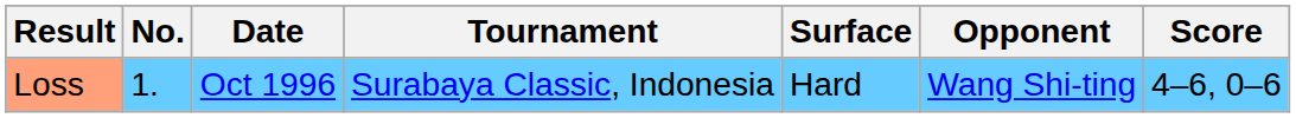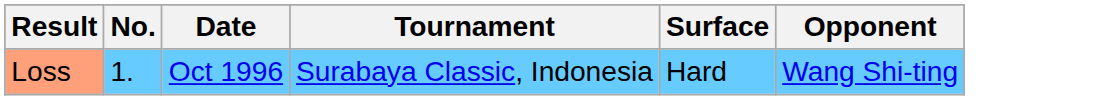 <table class="sortable wikitable">
 <tr>
 <th>Result</th>
 <th>No.</th>
 <th>Date</th>
 <th>Tournament</th>
 <th>Surface</th>
 <th>Opponent</th>
-<th class="unsortable">Score</th>
 </tr>
 <tr style="background:#66ccff;">
 <td style="background:#ffa07a;">Loss</td>
 <td>1.</td>
 <td><a href='#'>Oct 1996</a></td>
 <td><a href='#'>Surabaya Classic</a>, Indonesia</td>
 <td>Hard</td>
 <td> <a href='#'>Wang Shi-ting</a></td>
-<td>4–6, 0–6</td>
 </tr>
 </table>
